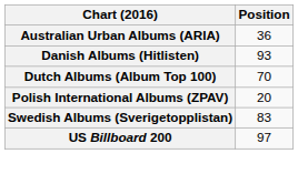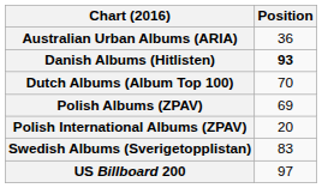 <table class="wikitable sortable plainrowheaders" style="text-align:center;">
 <tr>
 <th scope="col">Chart (2016)</th>
 <th scope="col">Position</th>
 </tr>
 <tr>
 <th scope="row">Australian Urban Albums (ARIA)</th>
 <td>36</td>
 </tr>
 <tr>
 <th scope="row">Danish Albums (Hitlisten)</th>
-<td>93</td>
+<td><strong>93</strong></td>
 </tr>
 <tr>
 <th scope="row">Dutch Albums (Album Top 100)</th>
 <td>70</td>
+</tr>
+<tr>
+<th scope="row">Polish Albums (ZPAV)</th>
+<td>69</td>
 </tr>
 <tr>
 <th scope="row">Polish International Albums (ZPAV)</th>
 <td>20</td>
 </tr>
 <tr>
 <th scope="row">Swedish Albums (Sverigetopplistan)</th>
 <td>83</td>
 </tr>
 <tr>
 <th scope="row">US <em>Billboard</em> 200</th>
 <td>97</td>
 </tr>
 </table>
